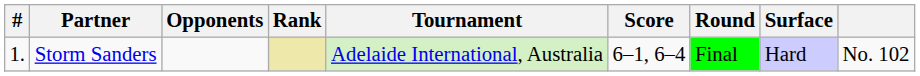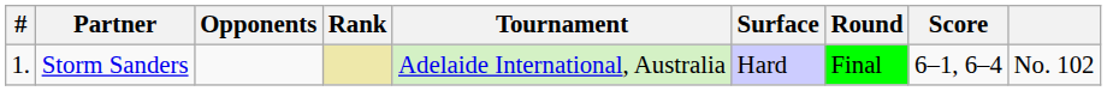 <table class="wikitable sortable">
 <tr>
 <th>#</th>
 <th>Partner</th>
 <th>Opponents</th>
 <th>Rank</th>
 <th>Tournament</th>
+<th>Surface</th>
+<th>Round</th>
 <th>Score</th>
-<th>Round</th>
-<th>Surface</th>
 <th></th>
 </tr>
 <tr>
 <td>1.</td>
 <td> <a href='#'>Storm Sanders</a></td>
 <td></td>
 <td bgcolor=eee8aa></td>
 <td bgcolor=d4f1c5><a href='#'>Adelaide International</a>, Australia</td>
+<td bgcolor=ccccff>Hard</td>
+<td bgcolor=lime>Final</td>
 <td>6–1, 6–4</td>
-<td bgcolor=lime>Final</td>
-<td bgcolor=ccccff>Hard</td>
 <td>No. 102</td>
 </tr>
 </table>
